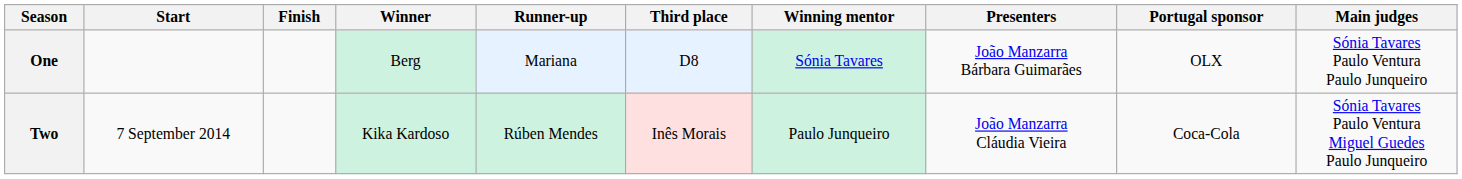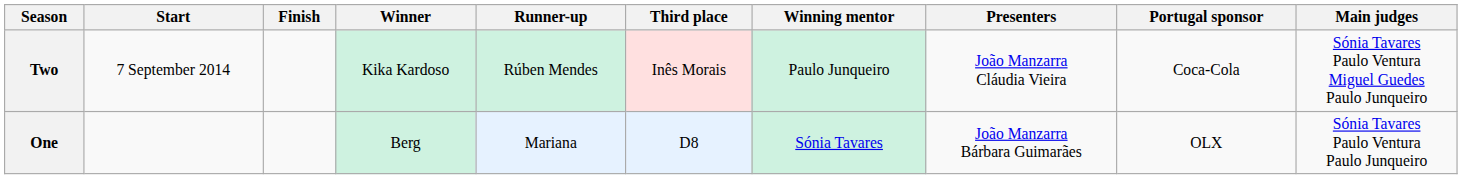 <table class="wikitable" style="text-align:center; font-size:85%; line-height:16px;" width="100%">
 <tr>
 <th scope="col">Season</th>
 <th scope="col">Start</th>
 <th scope="col">Finish</th>
 <th scope="col">Winner</th>
 <th scope="col">Runner-up</th>
 <th scope="col">Third place</th>
 <th scope="col">Winning mentor</th>
 <th scope="col">Presenters</th>
 <th scope="col">Portugal sponsor</th>
 <th scope="col">Main judges</th>
 </tr>
 <tr>
+<th scope="row">Two</th>
+<td>7 September 2014</td>
+<td></td>
+<td style="background:#cef2e0;">Kika Kardoso</td>
+<td style="background:#cef2e0;">Rúben Mendes</td>
+<td style="background:#FFE0E0;">Inês Morais</td>
+<td style="background:#cef2e0;">Paulo Junqueiro</td>
+<td><a href='#'>João Manzarra</a><br>Cláudia Vieira</td>
+<td>Coca-Cola</td>
+<td><a href='#'>Sónia Tavares</a><br>Paulo Ventura<br><a href='#'>Miguel Guedes</a><br>Paulo Junqueiro</td>
+</tr>
+<tr>
 <th scope="row">One</th>
 <td></td>
 <td></td>
 <td style="background:#cef2e0;">Berg</td>
 <td style="background:#E6F2FF;">Mariana</td>
 <td style="background:#E6F2FF;">D8</td>
 <td style="background:#cef2e0;"><a href='#'>Sónia Tavares</a></td>
 <td><a href='#'>João Manzarra</a><br>Bárbara Guimarães</td>
 <td>OLX</td>
 <td><a href='#'>Sónia Tavares</a><br>Paulo Ventura<br>Paulo Junqueiro</td>
 </tr>
-<tr>
-<th scope="row">Two</th>
-<td>7 September 2014</td>
-<td></td>
-<td style="background:#cef2e0;">Kika Kardoso</td>
-<td style="background:#cef2e0;">Rúben Mendes</td>
-<td style="background:#FFE0E0;">Inês Morais</td>
-<td style="background:#cef2e0;">Paulo Junqueiro</td>
-<td><a href='#'>João Manzarra</a><br>Cláudia Vieira</td>
-<td>Coca-Cola</td>
-<td><a href='#'>Sónia Tavares</a><br>Paulo Ventura<br><a href='#'>Miguel Guedes</a><br>Paulo Junqueiro</td>
-</tr>
 </table>
